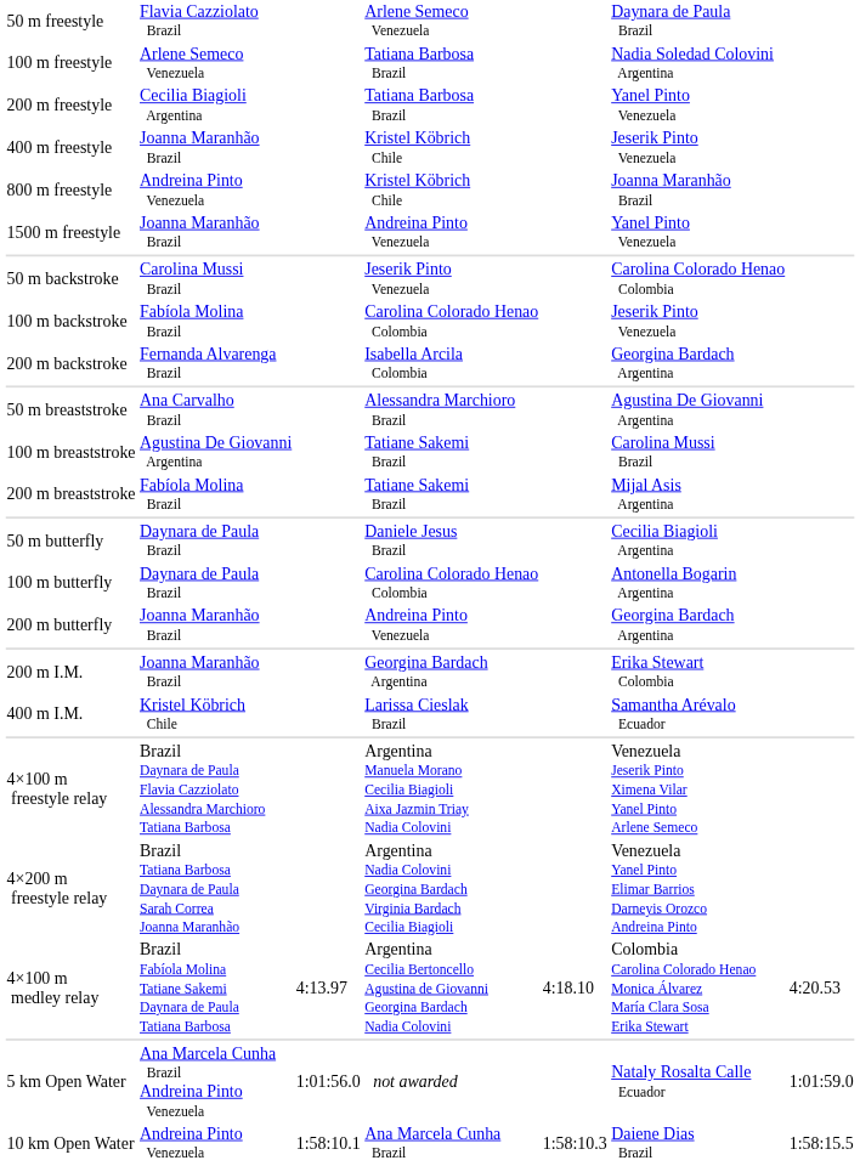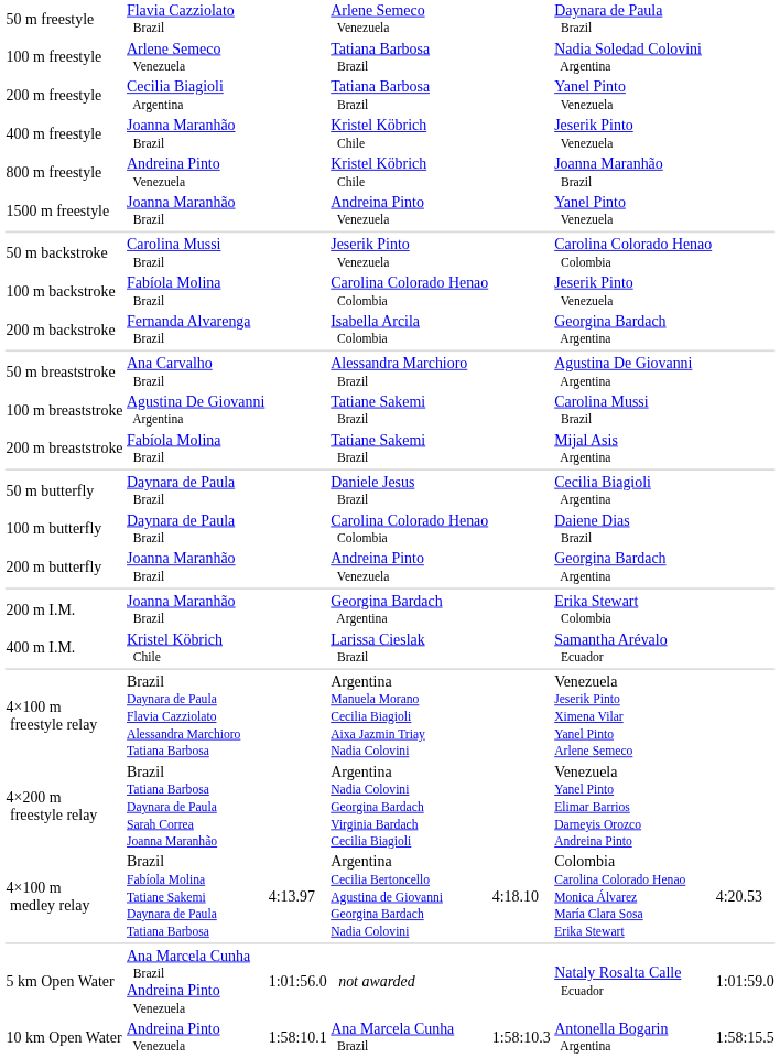 <table>
 <tr>
 <td>50 m freestyle <br></td>
 <td><a href='#'>Flavia Cazziolato</a><small><br>    Brazil </small></td>
 <td></td>
 <td><a href='#'>Arlene Semeco</a><small><br>    Venezuela </small></td>
 <td></td>
 <td><a href='#'>Daynara de Paula</a><small><br>    Brazil </small></td>
 <td></td>
 </tr>
 <tr>
 <td>100 m freestyle <br></td>
 <td><a href='#'>Arlene Semeco</a><small><br>    Venezuela </small></td>
 <td></td>
 <td><a href='#'>Tatiana Barbosa</a><small><br>    Brazil </small></td>
 <td></td>
 <td><a href='#'>Nadia Soledad Colovini</a><small><br>    Argentina </small></td>
 <td></td>
 </tr>
 <tr>
 <td>200 m freestyle <br></td>
 <td><a href='#'>Cecilia Biagioli</a><small><br>    Argentina </small></td>
 <td></td>
 <td><a href='#'>Tatiana Barbosa</a><small><br>    Brazil </small></td>
 <td></td>
 <td><a href='#'>Yanel Pinto</a><small><br>    Venezuela </small></td>
 <td></td>
 </tr>
 <tr>
 <td>400 m freestyle <br></td>
 <td><a href='#'>Joanna Maranhão</a><small><br>    Brazil </small></td>
 <td></td>
 <td><a href='#'>Kristel Köbrich</a><small><br>    Chile </small></td>
 <td></td>
 <td><a href='#'>Jeserik Pinto</a><small><br>    Venezuela </small></td>
 <td></td>
 </tr>
 <tr>
 <td>800 m freestyle <br></td>
 <td><a href='#'>Andreina Pinto</a><small><br>    Venezuela </small></td>
 <td></td>
 <td><a href='#'>Kristel Köbrich</a><small><br>    Chile </small></td>
 <td></td>
 <td><a href='#'>Joanna Maranhão</a><small><br>    Brazil </small></td>
 <td></td>
 </tr>
 <tr>
 <td>1500 m freestyle <br></td>
 <td><a href='#'>Joanna Maranhão</a><small><br>    Brazil </small></td>
 <td></td>
 <td><a href='#'>Andreina Pinto</a><small><br>    Venezuela </small></td>
 <td></td>
 <td><a href='#'>Yanel Pinto</a><small><br>    Venezuela </small></td>
 <td></td>
 </tr>
 <tr bgcolor=#DDDDDD>
 <td colspan=7></td>
 </tr>
 <tr>
 <td>50 m backstroke <br></td>
 <td><a href='#'>Carolina Mussi</a><small><br>    Brazil </small></td>
 <td></td>
 <td><a href='#'>Jeserik Pinto</a><small><br>    Venezuela </small></td>
 <td></td>
 <td><a href='#'>Carolina Colorado Henao</a><small><br>    Colombia </small></td>
 <td></td>
 </tr>
 <tr>
 <td>100 m backstroke <br></td>
 <td><a href='#'>Fabíola Molina</a><small><br>    Brazil </small></td>
 <td></td>
 <td><a href='#'>Carolina Colorado Henao</a><small><br>    Colombia </small></td>
 <td></td>
 <td><a href='#'>Jeserik Pinto</a><small><br>    Venezuela </small></td>
 <td></td>
 </tr>
 <tr>
 <td>200 m backstroke <br></td>
 <td><a href='#'>Fernanda Alvarenga</a><small><br>    Brazil </small></td>
 <td></td>
 <td><a href='#'>Isabella Arcila</a><small><br>    Colombia </small></td>
 <td></td>
 <td><a href='#'>Georgina Bardach</a><small><br>    Argentina </small></td>
 <td></td>
 </tr>
 <tr bgcolor=#DDDDDD>
 <td colspan=7></td>
 </tr>
 <tr>
 <td>50 m breaststroke <br></td>
 <td><a href='#'>Ana Carvalho</a><small><br>    Brazil </small></td>
 <td></td>
 <td><a href='#'>Alessandra Marchioro</a><small><br>    Brazil </small></td>
 <td></td>
 <td><a href='#'>Agustina De Giovanni</a><small><br>    Argentina </small></td>
 <td></td>
 </tr>
 <tr>
 <td>100 m breaststroke <br></td>
 <td><a href='#'>Agustina De Giovanni</a><small><br>    Argentina </small></td>
 <td></td>
 <td><a href='#'>Tatiane Sakemi</a><small><br>    Brazil </small></td>
 <td></td>
 <td><a href='#'>Carolina Mussi</a><small><br>    Brazil </small></td>
 <td></td>
 </tr>
 <tr>
 <td>200 m breaststroke <br></td>
 <td><a href='#'>Fabíola Molina</a><small><br>    Brazil </small></td>
 <td></td>
 <td><a href='#'>Tatiane Sakemi</a><small><br>    Brazil </small></td>
 <td></td>
 <td><a href='#'>Mijal Asis</a><small><br>    Argentina </small></td>
 <td></td>
 </tr>
 <tr bgcolor=#DDDDDD>
 <td colspan=7></td>
 </tr>
 <tr>
 <td>50 m butterfly <br></td>
 <td><a href='#'>Daynara de Paula</a><small><br>    Brazil </small></td>
 <td></td>
 <td><a href='#'>Daniele Jesus</a><small><br>    Brazil </small></td>
 <td></td>
 <td><a href='#'>Cecilia Biagioli</a><small><br>    Argentina </small></td>
 <td></td>
 </tr>
 <tr>
 <td>100 m butterfly <br></td>
 <td><a href='#'>Daynara de Paula</a><small><br>    Brazil </small></td>
 <td></td>
 <td><a href='#'>Carolina Colorado Henao</a><small><br>    Colombia </small></td>
 <td></td>
-<td><a href='#'>Antonella Bogarin</a><small><br>    Argentina </small></td>
+<td><a href='#'>Daiene Dias</a><small><br>    Brazil </small></td>
 <td></td>
 </tr>
 <tr>
 <td>200 m butterfly <br></td>
 <td><a href='#'>Joanna Maranhão</a><small><br>    Brazil </small></td>
 <td></td>
 <td><a href='#'>Andreina Pinto</a><small><br>    Venezuela </small></td>
 <td></td>
 <td><a href='#'>Georgina Bardach</a><small><br>    Argentina </small></td>
 <td></td>
 </tr>
 <tr bgcolor=#DDDDDD>
 <td colspan=7></td>
 </tr>
 <tr>
 <td>200 m I.M. <br></td>
 <td><a href='#'>Joanna Maranhão</a><small><br>    Brazil </small></td>
 <td></td>
 <td><a href='#'>Georgina Bardach</a><small><br>    Argentina </small></td>
 <td></td>
 <td><a href='#'>Erika Stewart</a><small><br>    Colombia </small></td>
 <td></td>
 </tr>
 <tr>
 <td>400 m I.M. <br></td>
 <td><a href='#'>Kristel Köbrich</a><small><br>    Chile </small></td>
 <td></td>
 <td><a href='#'>Larissa Cieslak</a><small><br>    Brazil </small></td>
 <td></td>
 <td><a href='#'>Samantha Arévalo</a><small><br>    Ecuador </small></td>
 <td></td>
 </tr>
 <tr bgcolor=#DDDDDD>
 <td colspan=7></td>
 </tr>
 <tr>
 <td>4×100 m <br> freestyle relay <br></td>
 <td> Brazil <small><br><a href='#'>Daynara de Paula</a><br><a href='#'>Flavia Cazziolato</a><br><a href='#'>Alessandra Marchioro</a><br><a href='#'>Tatiana Barbosa</a></small></td>
 <td></td>
 <td> Argentina <small><br><a href='#'>Manuela Morano</a><br><a href='#'>Cecilia Biagioli</a><br><a href='#'>Aixa Jazmin Triay</a><br><a href='#'>Nadia Colovini</a></small></td>
 <td></td>
 <td> Venezuela <small><br><a href='#'>Jeserik Pinto</a><br><a href='#'>Ximena Vilar</a><br><a href='#'>Yanel Pinto</a><br><a href='#'>Arlene Semeco</a></small></td>
 <td></td>
 </tr>
 <tr>
 <td>4×200 m <br> freestyle relay <br></td>
 <td> Brazil <small><br><a href='#'>Tatiana Barbosa</a><br><a href='#'>Daynara de Paula</a><br><a href='#'>Sarah Correa</a><br><a href='#'>Joanna Maranhão</a> </small></td>
 <td></td>
 <td> Argentina <small><br><a href='#'>Nadia Colovini</a><br><a href='#'>Georgina Bardach</a><br><a href='#'>Virginia Bardach</a><br><a href='#'>Cecilia Biagioli</a></small></td>
 <td></td>
 <td> Venezuela <small><br><a href='#'>Yanel Pinto</a><br><a href='#'>Elimar Barrios</a><br><a href='#'>Darneyis Orozco</a><br><a href='#'>Andreina Pinto</a></small></td>
 <td></td>
 </tr>
 <tr>
 <td>4×100 m <br> medley relay <br></td>
 <td> Brazil <small><br><a href='#'>Fabíola Molina</a><br><a href='#'>Tatiane Sakemi</a><br><a href='#'>Daynara de Paula</a><br><a href='#'>Tatiana Barbosa</a></small></td>
 <td>4:13.97</td>
 <td> Argentina <small><br><a href='#'>Cecilia Bertoncello</a><br><a href='#'>Agustina de Giovanni</a><br><a href='#'>Georgina Bardach</a><br><a href='#'>Nadia Colovini</a></small></td>
 <td>4:18.10</td>
 <td> Colombia <small><br><a href='#'>Carolina Colorado Henao</a><br><a href='#'>Monica Álvarez</a><br><a href='#'>María Clara Sosa</a><br><a href='#'>Erika Stewart</a></small></td>
 <td>4:20.53</td>
 </tr>
 <tr bgcolor=#DDDDDD>
 <td colspan=7></td>
 </tr>
 <tr>
 <td>5 km Open Water<br></td>
 <td><a href='#'>Ana Marcela Cunha</a><small><br>    Brazil </small><br><a href='#'>Andreina Pinto</a><small><br>    Venezuela </small></td>
 <td>1:01:56.0</td>
 <td>  <em>not awarded</em></td>
 <td></td>
 <td><a href='#'>Nataly Rosalta Calle</a><small><br>    Ecuador </small></td>
 <td>1:01:59.0</td>
 </tr>
 <tr>
 <td>10 km Open Water<br></td>
 <td><a href='#'>Andreina Pinto</a><small><br>    Venezuela </small></td>
 <td>1:58:10.1</td>
 <td><a href='#'>Ana Marcela Cunha</a><small><br>    Brazil </small></td>
 <td>1:58:10.3</td>
-<td><a href='#'>Daiene Dias</a><small><br>    Brazil </small></td>
+<td><a href='#'>Antonella Bogarin</a><small><br>    Argentina </small></td>
 <td>1:58:15.5</td>
 </tr>
 <tr>
 </tr>
 </table>
